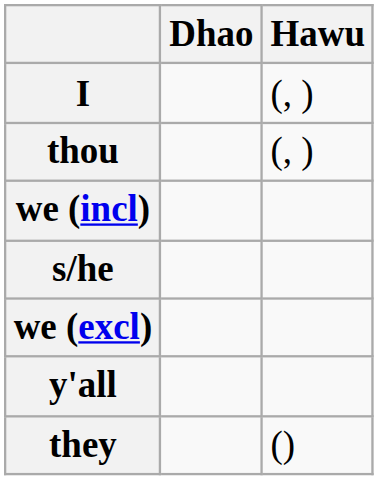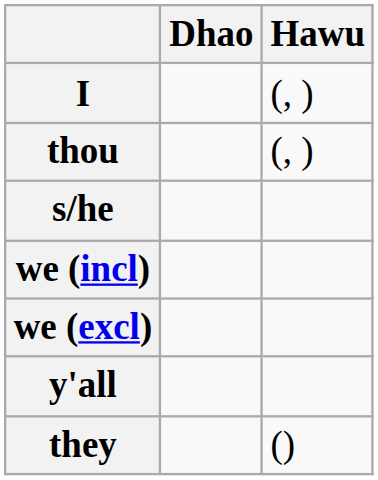 <table class="wikitable">
 <tr>
 <th></th>
 <th>Dhao</th>
 <th>Hawu</th>
 </tr>
 <tr>
 <th>I</th>
 <td></td>
 <td> (, )</td>
 </tr>
 <tr>
 <th>thou</th>
 <td></td>
 <td> (, )</td>
 </tr>
 <tr>
-<th>we (<a href='#'>incl</a>)</th>
+<th>s/he</th>
 <td></td>
 <td></td>
 </tr>
 <tr>
-<th>s/he</th>
+<th>we (<a href='#'>incl</a>)</th>
 <td></td>
 <td></td>
 </tr>
 <tr>
 <th>we (<a href='#'>excl</a>)</th>
 <td></td>
 <td></td>
 </tr>
 <tr>
 <th>y'all</th>
 <td></td>
 <td></td>
 </tr>
 <tr>
 <th>they</th>
 <td></td>
 <td> ()</td>
 </tr>
 </table>
